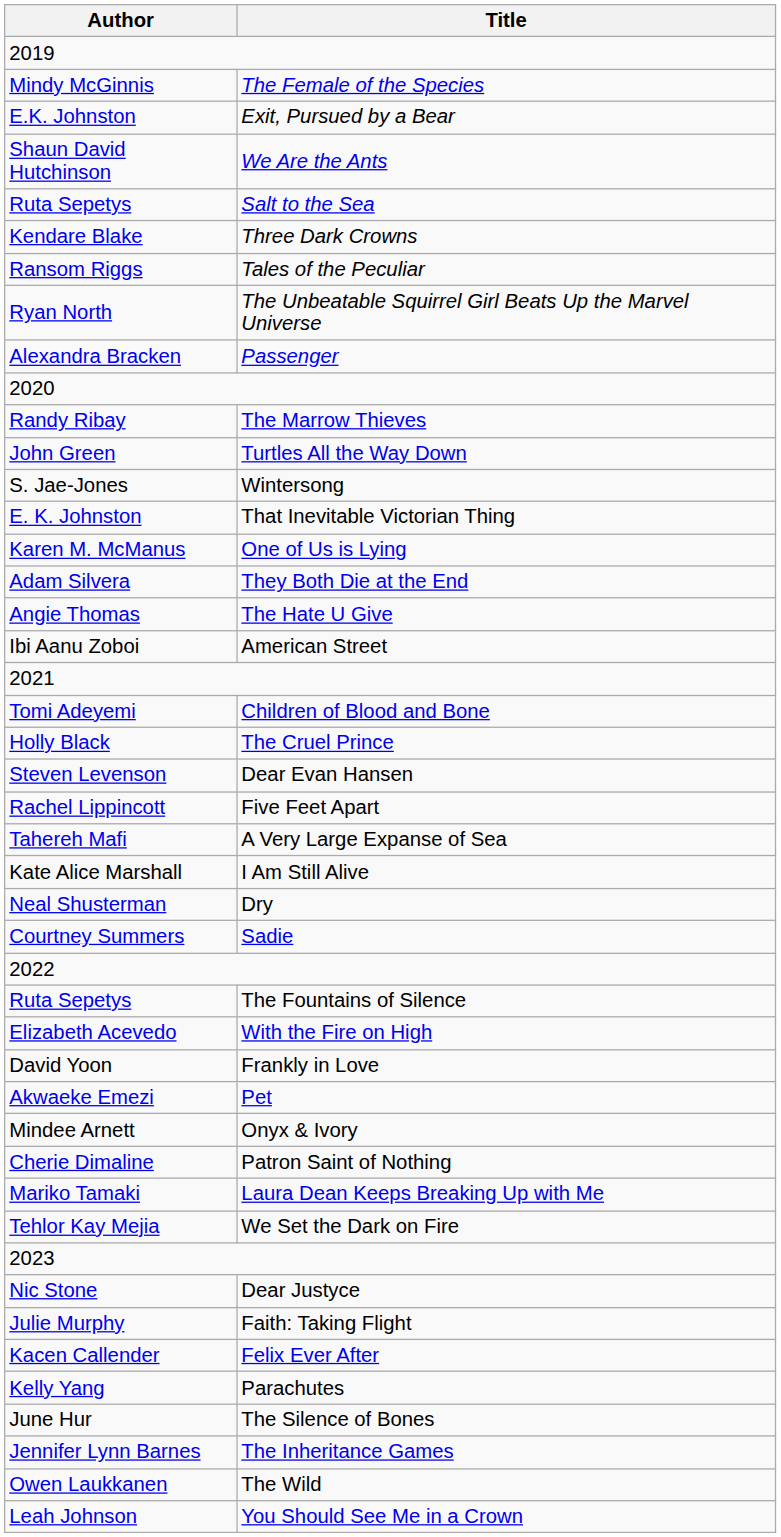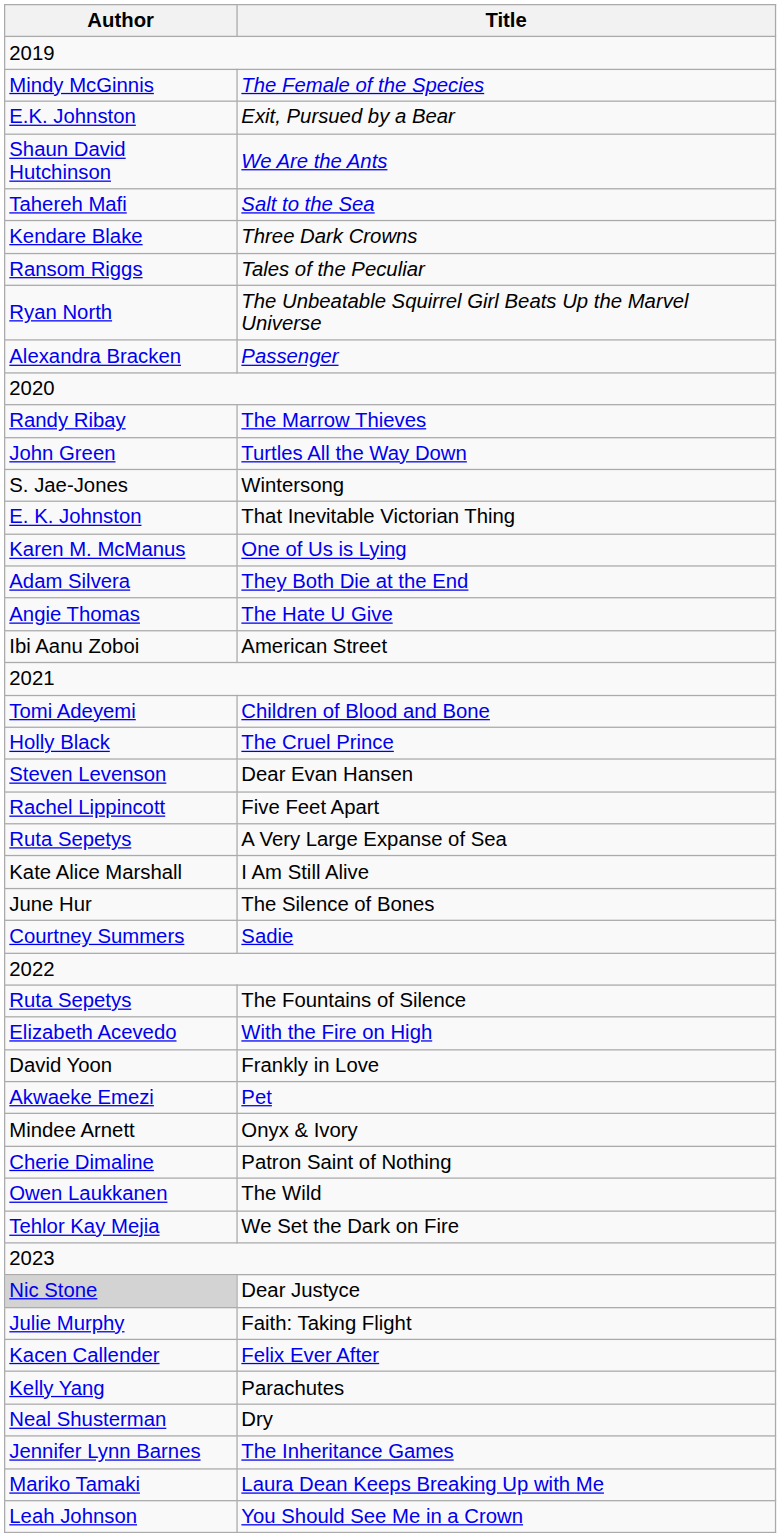 <table class="wikitable">
 <tr>
 <th>Author</th>
 <th>Title</th>
 </tr>
 <tr>
 <td colspan="2">2019</td>
 </tr>
 <tr>
 <td><a href='#'>Mindy McGinnis</a></td>
 <td><em><a href='#'>The Female of the Species</a></em></td>
 </tr>
 <tr>
 <td><a href='#'>E.K. Johnston</a></td>
 <td><em>Exit, Pursued by a Bear</em></td>
 </tr>
 <tr>
 <td><a href='#'>Shaun David Hutchinson</a></td>
 <td><em><a href='#'>We Are the Ants</a></em></td>
 </tr>
 <tr>
-<td><a href='#'>Ruta Sepetys</a></td>
+<td><a href='#'>Tahereh Mafi</a></td>
 <td><em><a href='#'>Salt to the Sea</a></em></td>
 </tr>
 <tr>
 <td><a href='#'>Kendare Blake</a></td>
 <td><em>Three Dark Crowns</em></td>
 </tr>
 <tr>
 <td><a href='#'>Ransom Riggs</a></td>
 <td><em>Tales of the Peculiar</em></td>
 </tr>
 <tr>
 <td><a href='#'>Ryan North</a></td>
 <td><em>The Unbeatable Squirrel Girl Beats Up the Marvel Universe</em></td>
 </tr>
 <tr>
 <td><a href='#'>Alexandra Bracken</a></td>
 <td><em><a href='#'>Passenger</a></em></td>
 </tr>
 <tr>
 <td colspan="2">2020</td>
 </tr>
 <tr>
 <td><a href='#'>Randy Ribay</a></td>
 <td><a href='#'>The Marrow Thieves</a></td>
 </tr>
 <tr>
 <td><a href='#'>John Green</a></td>
 <td><a href='#'>Turtles All the Way Down</a></td>
 </tr>
 <tr>
 <td>S. Jae-Jones</td>
 <td>Wintersong</td>
 </tr>
 <tr>
 <td><a href='#'>E. K. Johnston</a></td>
 <td>That Inevitable Victorian Thing</td>
 </tr>
 <tr>
 <td><a href='#'>Karen M. McManus</a></td>
 <td><a href='#'>One of Us is Lying</a></td>
 </tr>
 <tr>
 <td><a href='#'>Adam Silvera</a></td>
 <td><a href='#'>They Both Die at the End</a></td>
 </tr>
 <tr>
 <td><a href='#'>Angie Thomas</a></td>
 <td><a href='#'>The Hate U Give</a></td>
 </tr>
 <tr>
 <td>Ibi Aanu Zoboi</td>
 <td>American Street</td>
 </tr>
 <tr>
 <td colspan="2">2021</td>
 </tr>
 <tr>
 <td><a href='#'>Tomi Adeyemi</a></td>
 <td><a href='#'>Children of Blood and Bone</a></td>
 </tr>
 <tr>
 <td><a href='#'>Holly Black</a></td>
 <td><a href='#'>The Cruel Prince</a></td>
 </tr>
 <tr>
 <td><a href='#'>Steven Levenson</a></td>
 <td>Dear Evan Hansen</td>
 </tr>
 <tr>
 <td><a href='#'>Rachel Lippincott</a></td>
 <td>Five Feet Apart</td>
 </tr>
 <tr>
-<td><a href='#'>Tahereh Mafi</a></td>
+<td><a href='#'>Ruta Sepetys</a></td>
 <td>A Very Large Expanse of Sea</td>
 </tr>
 <tr>
 <td>Kate Alice Marshall</td>
 <td>I Am Still Alive</td>
 </tr>
 <tr>
-<td><a href='#'>Neal Shusterman</a></td>
-<td>Dry</td>
+<td>June Hur</td>
+<td>The Silence of Bones</td>
 </tr>
 <tr>
 <td><a href='#'>Courtney Summers</a></td>
 <td><a href='#'>Sadie</a></td>
 </tr>
 <tr>
 <td colspan="2">2022</td>
 </tr>
 <tr>
 <td><a href='#'>Ruta Sepetys</a></td>
 <td>The Fountains of Silence</td>
 </tr>
 <tr>
 <td><a href='#'>Elizabeth Acevedo</a></td>
 <td><a href='#'>With the Fire on High</a></td>
 </tr>
 <tr>
 <td>David Yoon</td>
 <td>Frankly in Love</td>
 </tr>
 <tr>
 <td><a href='#'>Akwaeke Emezi</a></td>
 <td><a href='#'>Pet</a></td>
 </tr>
 <tr>
 <td>Mindee Arnett</td>
 <td>Onyx & Ivory</td>
 </tr>
 <tr>
 <td><a href='#'>Cherie Dimaline</a></td>
 <td>Patron Saint of Nothing</td>
 </tr>
 <tr>
-<td><a href='#'>Mariko Tamaki</a></td>
-<td><a href='#'>Laura Dean Keeps Breaking Up with Me</a></td>
+<td><a href='#'>Owen Laukkanen</a></td>
+<td>The Wild</td>
 </tr>
 <tr>
 <td><a href='#'>Tehlor Kay Mejia</a></td>
 <td>We Set the Dark on Fire</td>
 </tr>
 <tr>
 <td colspan="2">2023</td>
 </tr>
 <tr>
-<td><a href='#'>Nic Stone</a></td>
+<td style="background: lightgrey;"><a href='#'>Nic Stone</a></td>
 <td>Dear Justyce</td>
 </tr>
 <tr>
 <td><a href='#'>Julie Murphy</a></td>
 <td>Faith: Taking Flight</td>
 </tr>
 <tr>
 <td><a href='#'>Kacen Callender</a></td>
 <td><a href='#'>Felix Ever After</a></td>
 </tr>
 <tr>
 <td><a href='#'>Kelly Yang</a></td>
 <td>Parachutes</td>
 </tr>
 <tr>
-<td>June Hur</td>
-<td>The Silence of Bones</td>
+<td><a href='#'>Neal Shusterman</a></td>
+<td>Dry</td>
 </tr>
 <tr>
 <td><a href='#'>Jennifer Lynn Barnes</a></td>
 <td><a href='#'>The Inheritance Games</a></td>
 </tr>
 <tr>
-<td><a href='#'>Owen Laukkanen</a></td>
-<td>The Wild</td>
+<td><a href='#'>Mariko Tamaki</a></td>
+<td><a href='#'>Laura Dean Keeps Breaking Up with Me</a></td>
 </tr>
 <tr>
 <td><a href='#'>Leah Johnson</a></td>
 <td><a href='#'>You Should See Me in a Crown</a></td>
 </tr>
 </table>
